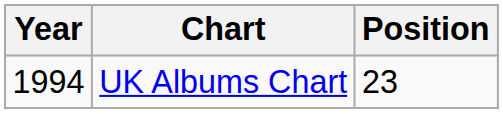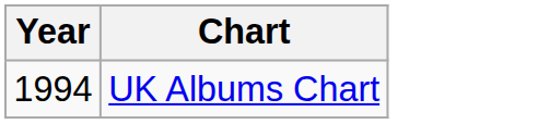 <table class="wikitable">
 <tr>
 <th>Year</th>
 <th>Chart</th>
-<th>Position</th>
 </tr>
 <tr>
 <td>1994</td>
 <td><a href='#'>UK Albums Chart</a></td>
-<td>23</td>
 </tr>
 </table>
